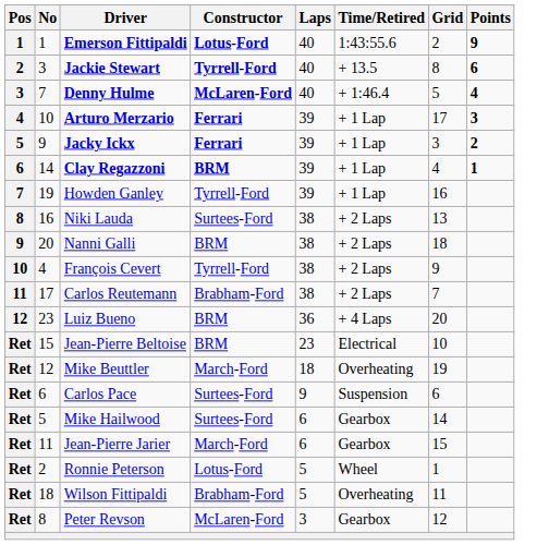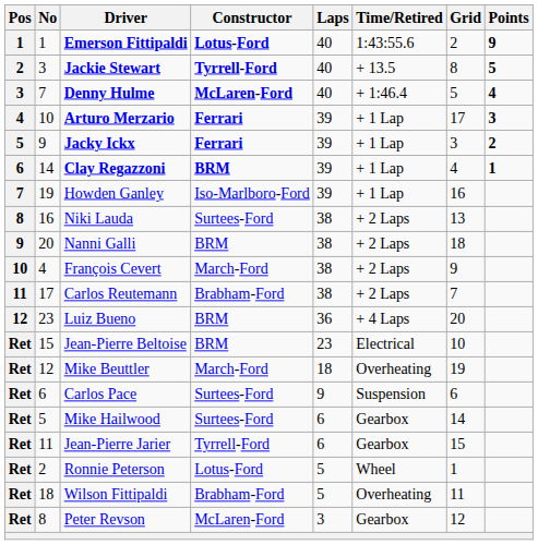 <table class="wikitable" style="font-size: 95%;">
 <tr>
 <th>Pos</th>
 <th>No</th>
 <th>Driver</th>
 <th>Constructor</th>
 <th>Laps</th>
 <th>Time/Retired</th>
 <th>Grid</th>
 <th>Points</th>
 </tr>
 <tr>
 <th>1</th>
 <td>1</td>
 <td> <strong><a href='#'>Emerson Fittipaldi</a></strong></td>
 <td><strong><a href='#'>Lotus</a>-<a href='#'>Ford</a></strong></td>
 <td>40</td>
 <td>1:43:55.6</td>
 <td>2</td>
 <td><strong>9</strong></td>
 </tr>
 <tr>
 <th>2</th>
 <td>3</td>
 <td> <strong><a href='#'>Jackie Stewart</a></strong></td>
 <td><strong><a href='#'>Tyrrell</a>-<a href='#'>Ford</a></strong></td>
 <td>40</td>
 <td>+ 13.5</td>
 <td>8</td>
-<td><strong>6</strong></td>
+<td><strong>5</strong></td>
 </tr>
 <tr>
 <th>3</th>
 <td>7</td>
 <td> <strong><a href='#'>Denny Hulme</a></strong></td>
 <td><strong><a href='#'>McLaren</a>-<a href='#'>Ford</a></strong></td>
 <td>40</td>
 <td>+ 1:46.4</td>
 <td>5</td>
 <td><strong>4</strong></td>
 </tr>
 <tr>
 <th>4</th>
 <td>10</td>
 <td> <strong><a href='#'>Arturo Merzario</a></strong></td>
 <td><strong><a href='#'>Ferrari</a></strong></td>
 <td>39</td>
 <td>+ 1 Lap</td>
 <td>17</td>
 <td><strong>3</strong></td>
 </tr>
 <tr>
 <th>5</th>
 <td>9</td>
 <td> <strong><a href='#'>Jacky Ickx</a></strong></td>
 <td><strong><a href='#'>Ferrari</a></strong></td>
 <td>39</td>
 <td>+ 1 Lap</td>
 <td>3</td>
 <td><strong>2</strong></td>
 </tr>
 <tr>
 <th>6</th>
 <td>14</td>
 <td> <strong><a href='#'>Clay Regazzoni</a></strong></td>
 <td><strong><a href='#'>BRM</a></strong></td>
 <td>39</td>
 <td>+ 1 Lap</td>
 <td>4</td>
 <td><strong>1</strong></td>
 </tr>
 <tr>
 <th>7</th>
 <td>19</td>
 <td> <a href='#'>Howden Ganley</a></td>
-<td><a href='#'>Tyrrell</a>-<a href='#'>Ford</a></td>
+<td><a href='#'>Iso-Marlboro</a>-<a href='#'>Ford</a></td>
 <td>39</td>
 <td>+ 1 Lap</td>
 <td>16</td>
 <td> </td>
 </tr>
 <tr>
 <th>8</th>
 <td>16</td>
 <td> <a href='#'>Niki Lauda</a></td>
 <td><a href='#'>Surtees</a>-<a href='#'>Ford</a></td>
 <td>38</td>
 <td>+ 2 Laps</td>
 <td>13</td>
 <td> </td>
 </tr>
 <tr>
 <th>9</th>
 <td>20</td>
 <td> <a href='#'>Nanni Galli</a></td>
 <td><a href='#'>BRM</a></td>
 <td>38</td>
 <td>+ 2 Laps</td>
 <td>18</td>
 <td> </td>
 </tr>
 <tr>
 <th>10</th>
 <td>4</td>
 <td> <a href='#'>François Cevert</a></td>
-<td><a href='#'>Tyrrell</a>-<a href='#'>Ford</a></td>
+<td><a href='#'>March</a>-<a href='#'>Ford</a></td>
 <td>38</td>
 <td>+ 2 Laps</td>
 <td>9</td>
 <td> </td>
 </tr>
 <tr>
 <th>11</th>
 <td>17</td>
 <td> <a href='#'>Carlos Reutemann</a></td>
 <td><a href='#'>Brabham</a>-<a href='#'>Ford</a></td>
 <td>38</td>
 <td>+ 2 Laps</td>
 <td>7</td>
 <td> </td>
 </tr>
 <tr>
 <th>12</th>
 <td>23</td>
 <td> <a href='#'>Luiz Bueno</a></td>
 <td><a href='#'>BRM</a></td>
 <td>36</td>
 <td>+ 4 Laps</td>
 <td>20</td>
 <td> </td>
 </tr>
 <tr>
 <th>Ret</th>
 <td>15</td>
 <td> <a href='#'>Jean-Pierre Beltoise</a></td>
 <td><a href='#'>BRM</a></td>
 <td>23</td>
 <td>Electrical</td>
 <td>10</td>
 <td> </td>
 </tr>
 <tr>
 <th>Ret</th>
 <td>12</td>
 <td> <a href='#'>Mike Beuttler</a></td>
 <td><a href='#'>March</a>-<a href='#'>Ford</a></td>
 <td>18</td>
 <td>Overheating</td>
 <td>19</td>
 <td> </td>
 </tr>
 <tr>
 <th>Ret</th>
 <td>6</td>
 <td> <a href='#'>Carlos Pace</a></td>
 <td><a href='#'>Surtees</a>-<a href='#'>Ford</a></td>
 <td>9</td>
 <td>Suspension</td>
 <td>6</td>
 <td> </td>
 </tr>
 <tr>
 <th>Ret</th>
 <td>5</td>
 <td> <a href='#'>Mike Hailwood</a></td>
 <td><a href='#'>Surtees</a>-<a href='#'>Ford</a></td>
 <td>6</td>
 <td>Gearbox</td>
 <td>14</td>
 <td> </td>
 </tr>
 <tr>
 <th>Ret</th>
 <td>11</td>
 <td> <a href='#'>Jean-Pierre Jarier</a></td>
-<td><a href='#'>March</a>-<a href='#'>Ford</a></td>
+<td><a href='#'>Tyrrell</a>-<a href='#'>Ford</a></td>
 <td>6</td>
 <td>Gearbox</td>
 <td>15</td>
 <td> </td>
 </tr>
 <tr>
 <th>Ret</th>
 <td>2</td>
 <td> <a href='#'>Ronnie Peterson</a></td>
 <td><a href='#'>Lotus</a>-<a href='#'>Ford</a></td>
 <td>5</td>
 <td>Wheel</td>
 <td>1</td>
 <td> </td>
 </tr>
 <tr>
 <th>Ret</th>
 <td>18</td>
 <td> <a href='#'>Wilson Fittipaldi</a></td>
 <td><a href='#'>Brabham</a>-<a href='#'>Ford</a></td>
 <td>5</td>
 <td>Overheating</td>
 <td>11</td>
 <td> </td>
 </tr>
 <tr>
 <th>Ret</th>
 <td>8</td>
 <td> <a href='#'>Peter Revson</a></td>
 <td><a href='#'>McLaren</a>-<a href='#'>Ford</a></td>
 <td>3</td>
 <td>Gearbox</td>
 <td>12</td>
 <td> </td>
 </tr>
 <tr>
 <th colspan="8"></th>
 </tr>
 </table>
